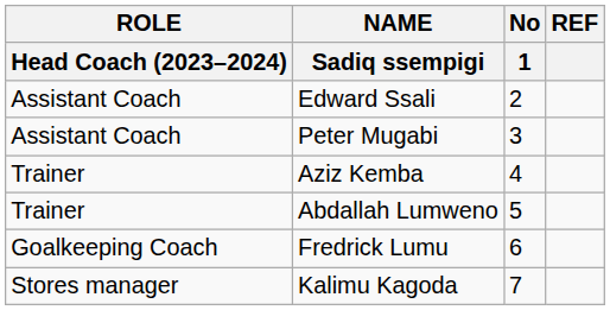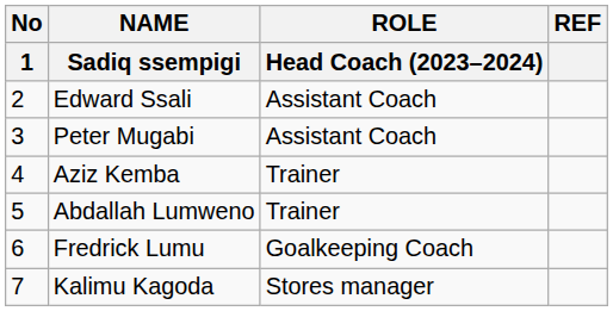 <table class="wikitable">
 <tr>
+<th>No</th>
+<th>NAME</th>
 <th>ROLE</th>
-<th>NAME</th>
-<th>No</th>
 <th>REF</th>
 </tr>
 <tr>
+<th>1</th>
+<th>Sadiq ssempigi</th>
 <th>Head Coach (2023–2024)</th>
-<th>Sadiq ssempigi</th>
-<th>1</th>
 <th></th>
 </tr>
 <tr>
+<td>2</td>
+<td>Edward Ssali</td>
 <td>Assistant Coach</td>
-<td>Edward Ssali</td>
-<td>2</td>
 <td></td>
 </tr>
 <tr>
+<td>3</td>
+<td>Peter Mugabi</td>
 <td>Assistant Coach</td>
-<td>Peter Mugabi</td>
-<td>3</td>
 <td></td>
 </tr>
 <tr>
+<td>4</td>
+<td>Aziz Kemba</td>
 <td>Trainer</td>
-<td>Aziz Kemba</td>
-<td>4</td>
 <td></td>
 </tr>
 <tr>
+<td>5</td>
+<td>Abdallah Lumweno</td>
 <td>Trainer</td>
-<td>Abdallah Lumweno</td>
-<td>5</td>
 <td></td>
 </tr>
 <tr>
+<td>6</td>
+<td>Fredrick Lumu</td>
 <td>Goalkeeping Coach</td>
-<td>Fredrick Lumu</td>
-<td>6</td>
 <td></td>
 </tr>
 <tr>
+<td>7</td>
+<td>Kalimu Kagoda</td>
 <td>Stores manager</td>
-<td>Kalimu Kagoda</td>
-<td>7</td>
 <td></td>
 </tr>
 </table>
